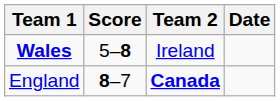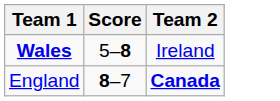 <table class="wikitable" style="text-align: center">
 <tr>
 <th>Team 1</th>
 <th>Score</th>
 <th>Team 2</th>
-<th>Date</th>
 </tr>
 <tr>
 <td> <strong><a href='#'>Wales</a></strong></td>
 <td>5–<strong>8</strong></td>
 <td>  <a href='#'>Ireland</a></td>
-<td></td>
 </tr>
 <tr>
 <td> <a href='#'>England</a></td>
 <td><strong>8</strong>–7</td>
 <td> <strong><a href='#'>Canada</a></strong></td>
-<td></td>
 </tr>
 </table>
